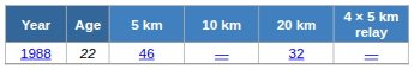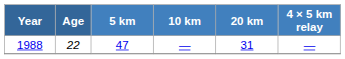 <table class="wikitable" style="font-size:95%; text-align:center; border:grey solid 1px; border-collapse:collapse; background:#ffffff;">
 <tr>
 <th style="background-color:#369; color:white; width:60px;"> Year </th>
 <th style="background-color:#369; color:white; width:40px;"> Age </th>
 <th style="background-color:#4180be; color:white; width:75px;"> 5 km </th>
 <th style="background-color:#4180be; color:white; width:75px;"> 10 km </th>
 <th style="background-color:#4180be; color:white; width:75px;"> 20 km </th>
 <th style="background-color:#4180be; color:white; width:75px;"> 4 × 5 km <br> relay </th>
 </tr>
 <tr>
 <td><a href='#'>1988</a></td>
 <td><em>22</em></td>
-<td><a href='#'>46</a></td>
+<td><a href='#'>47</a></td>
 <td><a href='#'>—</a></td>
-<td><a href='#'>32</a></td>
+<td><a href='#'>31</a></td>
 <td><a href='#'>—</a></td>
 </tr>
 <tr>
 </tr>
 </table>
